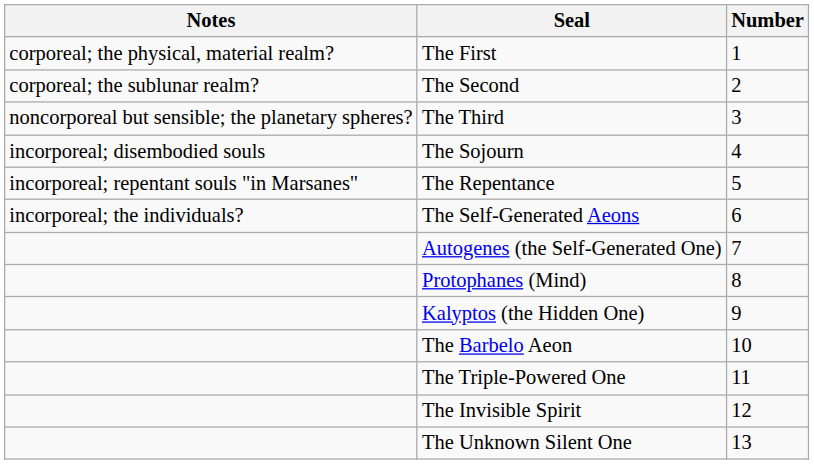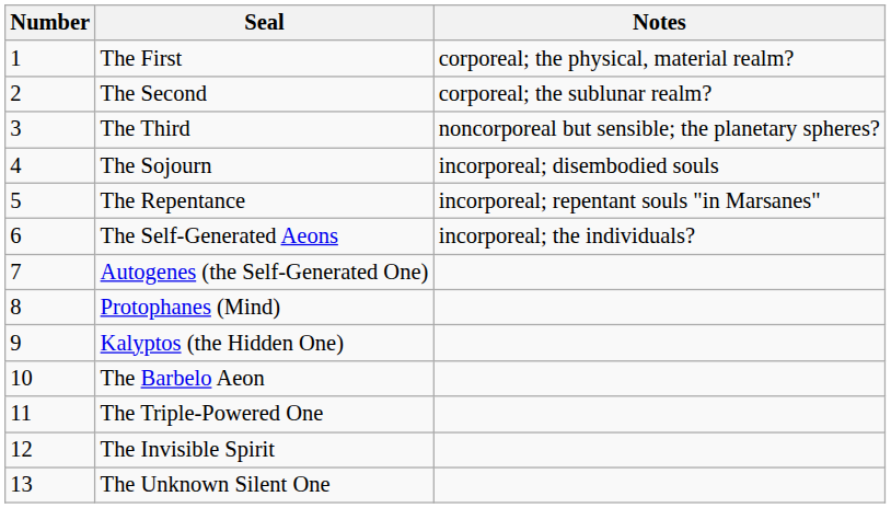 <table class="wikitable sortable">
 <tr>
+<th>Number</th>
+<th>Seal</th>
 <th>Notes</th>
-<th>Seal</th>
-<th>Number</th>
 </tr>
 <tr>
+<td>1</td>
+<td>The First</td>
 <td>corporeal; the physical, material realm?</td>
-<td>The First</td>
-<td>1</td>
 </tr>
 <tr>
+<td>2</td>
+<td>The Second</td>
 <td>corporeal; the sublunar realm?</td>
-<td>The Second</td>
-<td>2</td>
 </tr>
 <tr>
+<td>3</td>
+<td>The Third</td>
 <td>noncorporeal but sensible; the planetary spheres?</td>
-<td>The Third</td>
-<td>3</td>
 </tr>
 <tr>
+<td>4</td>
+<td>The Sojourn</td>
 <td>incorporeal; disembodied souls</td>
-<td>The Sojourn</td>
-<td>4</td>
 </tr>
 <tr>
+<td>5</td>
+<td>The Repentance</td>
 <td>incorporeal; repentant souls "in Marsanes"</td>
-<td>The Repentance</td>
-<td>5</td>
 </tr>
 <tr>
+<td>6</td>
+<td>The Self-Generated <a href='#'>Aeons</a></td>
 <td>incorporeal; the individuals?</td>
-<td>The Self-Generated <a href='#'>Aeons</a></td>
-<td>6</td>
 </tr>
 <tr>
+<td>7</td>
+<td><a href='#'>Autogenes</a> (the Self-Generated One)</td>
 <td></td>
-<td><a href='#'>Autogenes</a> (the Self-Generated One)</td>
-<td>7</td>
 </tr>
 <tr>
+<td>8</td>
+<td><a href='#'>Protophanes</a> (Mind)</td>
 <td></td>
-<td><a href='#'>Protophanes</a> (Mind)</td>
-<td>8</td>
 </tr>
 <tr>
+<td>9</td>
+<td><a href='#'>Kalyptos</a> (the Hidden One)</td>
 <td></td>
-<td><a href='#'>Kalyptos</a> (the Hidden One)</td>
-<td>9</td>
 </tr>
 <tr>
+<td>10</td>
+<td>The <a href='#'>Barbelo</a> Aeon</td>
 <td></td>
-<td>The <a href='#'>Barbelo</a> Aeon</td>
-<td>10</td>
 </tr>
 <tr>
+<td>11</td>
+<td>The Triple-Powered One</td>
 <td></td>
-<td>The Triple-Powered One</td>
-<td>11</td>
 </tr>
 <tr>
+<td>12</td>
+<td>The Invisible Spirit</td>
 <td></td>
-<td>The Invisible Spirit</td>
-<td>12</td>
 </tr>
 <tr>
+<td>13</td>
+<td>The Unknown Silent One</td>
 <td></td>
-<td>The Unknown Silent One</td>
-<td>13</td>
 </tr>
 </table>
